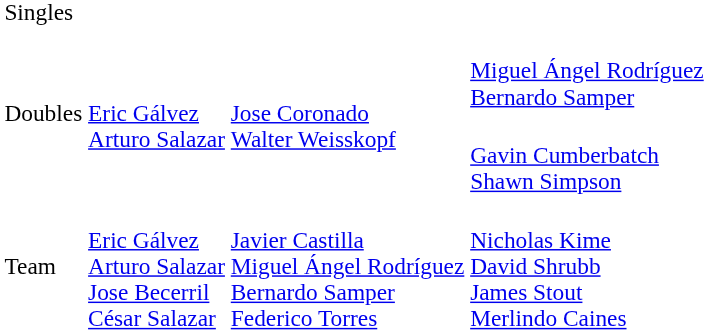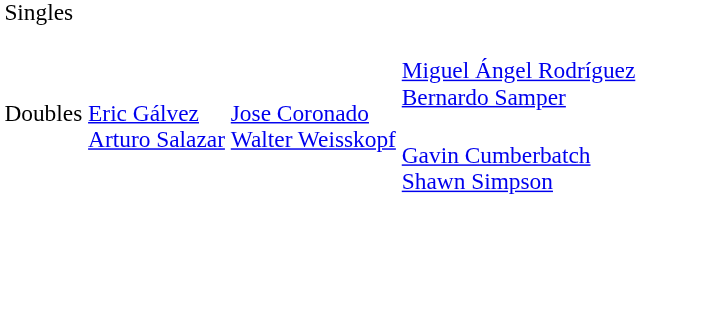 <table>
 <tr>
 <td rowspan=2>Singles</td>
 <td rowspan=2></td>
 <td rowspan=2></td>
 <td></td>
 </tr>
 <tr>
 <td></td>
 </tr>
 <tr>
 <td rowspan=2>Doubles</td>
 <td rowspan=2><br><a href='#'>Eric Gálvez</a><br><a href='#'>Arturo Salazar</a></td>
 <td rowspan=2><br><a href='#'>Jose Coronado</a><br><a href='#'>Walter Weisskopf</a></td>
 <td><br><a href='#'>Miguel Ángel Rodríguez</a><br><a href='#'>Bernardo Samper</a></td>
 </tr>
 <tr>
 <td><br><a href='#'>Gavin Cumberbatch</a><br><a href='#'>Shawn Simpson</a></td>
 </tr>
-<tr>
-<td>Team</td>
-<td><br><a href='#'>Eric Gálvez</a><br><a href='#'>Arturo Salazar</a><br><a href='#'>Jose Becerril</a><br><a href='#'>César Salazar</a></td>
-<td><br><a href='#'>Javier Castilla</a><br><a href='#'>Miguel Ángel Rodríguez</a><br><a href='#'>Bernardo Samper</a><br><a href='#'>Federico Torres</a></td>
-<td><br><a href='#'>Nicholas Kime</a><br><a href='#'>David Shrubb</a><br><a href='#'>James Stout</a><br><a href='#'>Merlindo Caines</a></td>
-</tr>
 </table>
